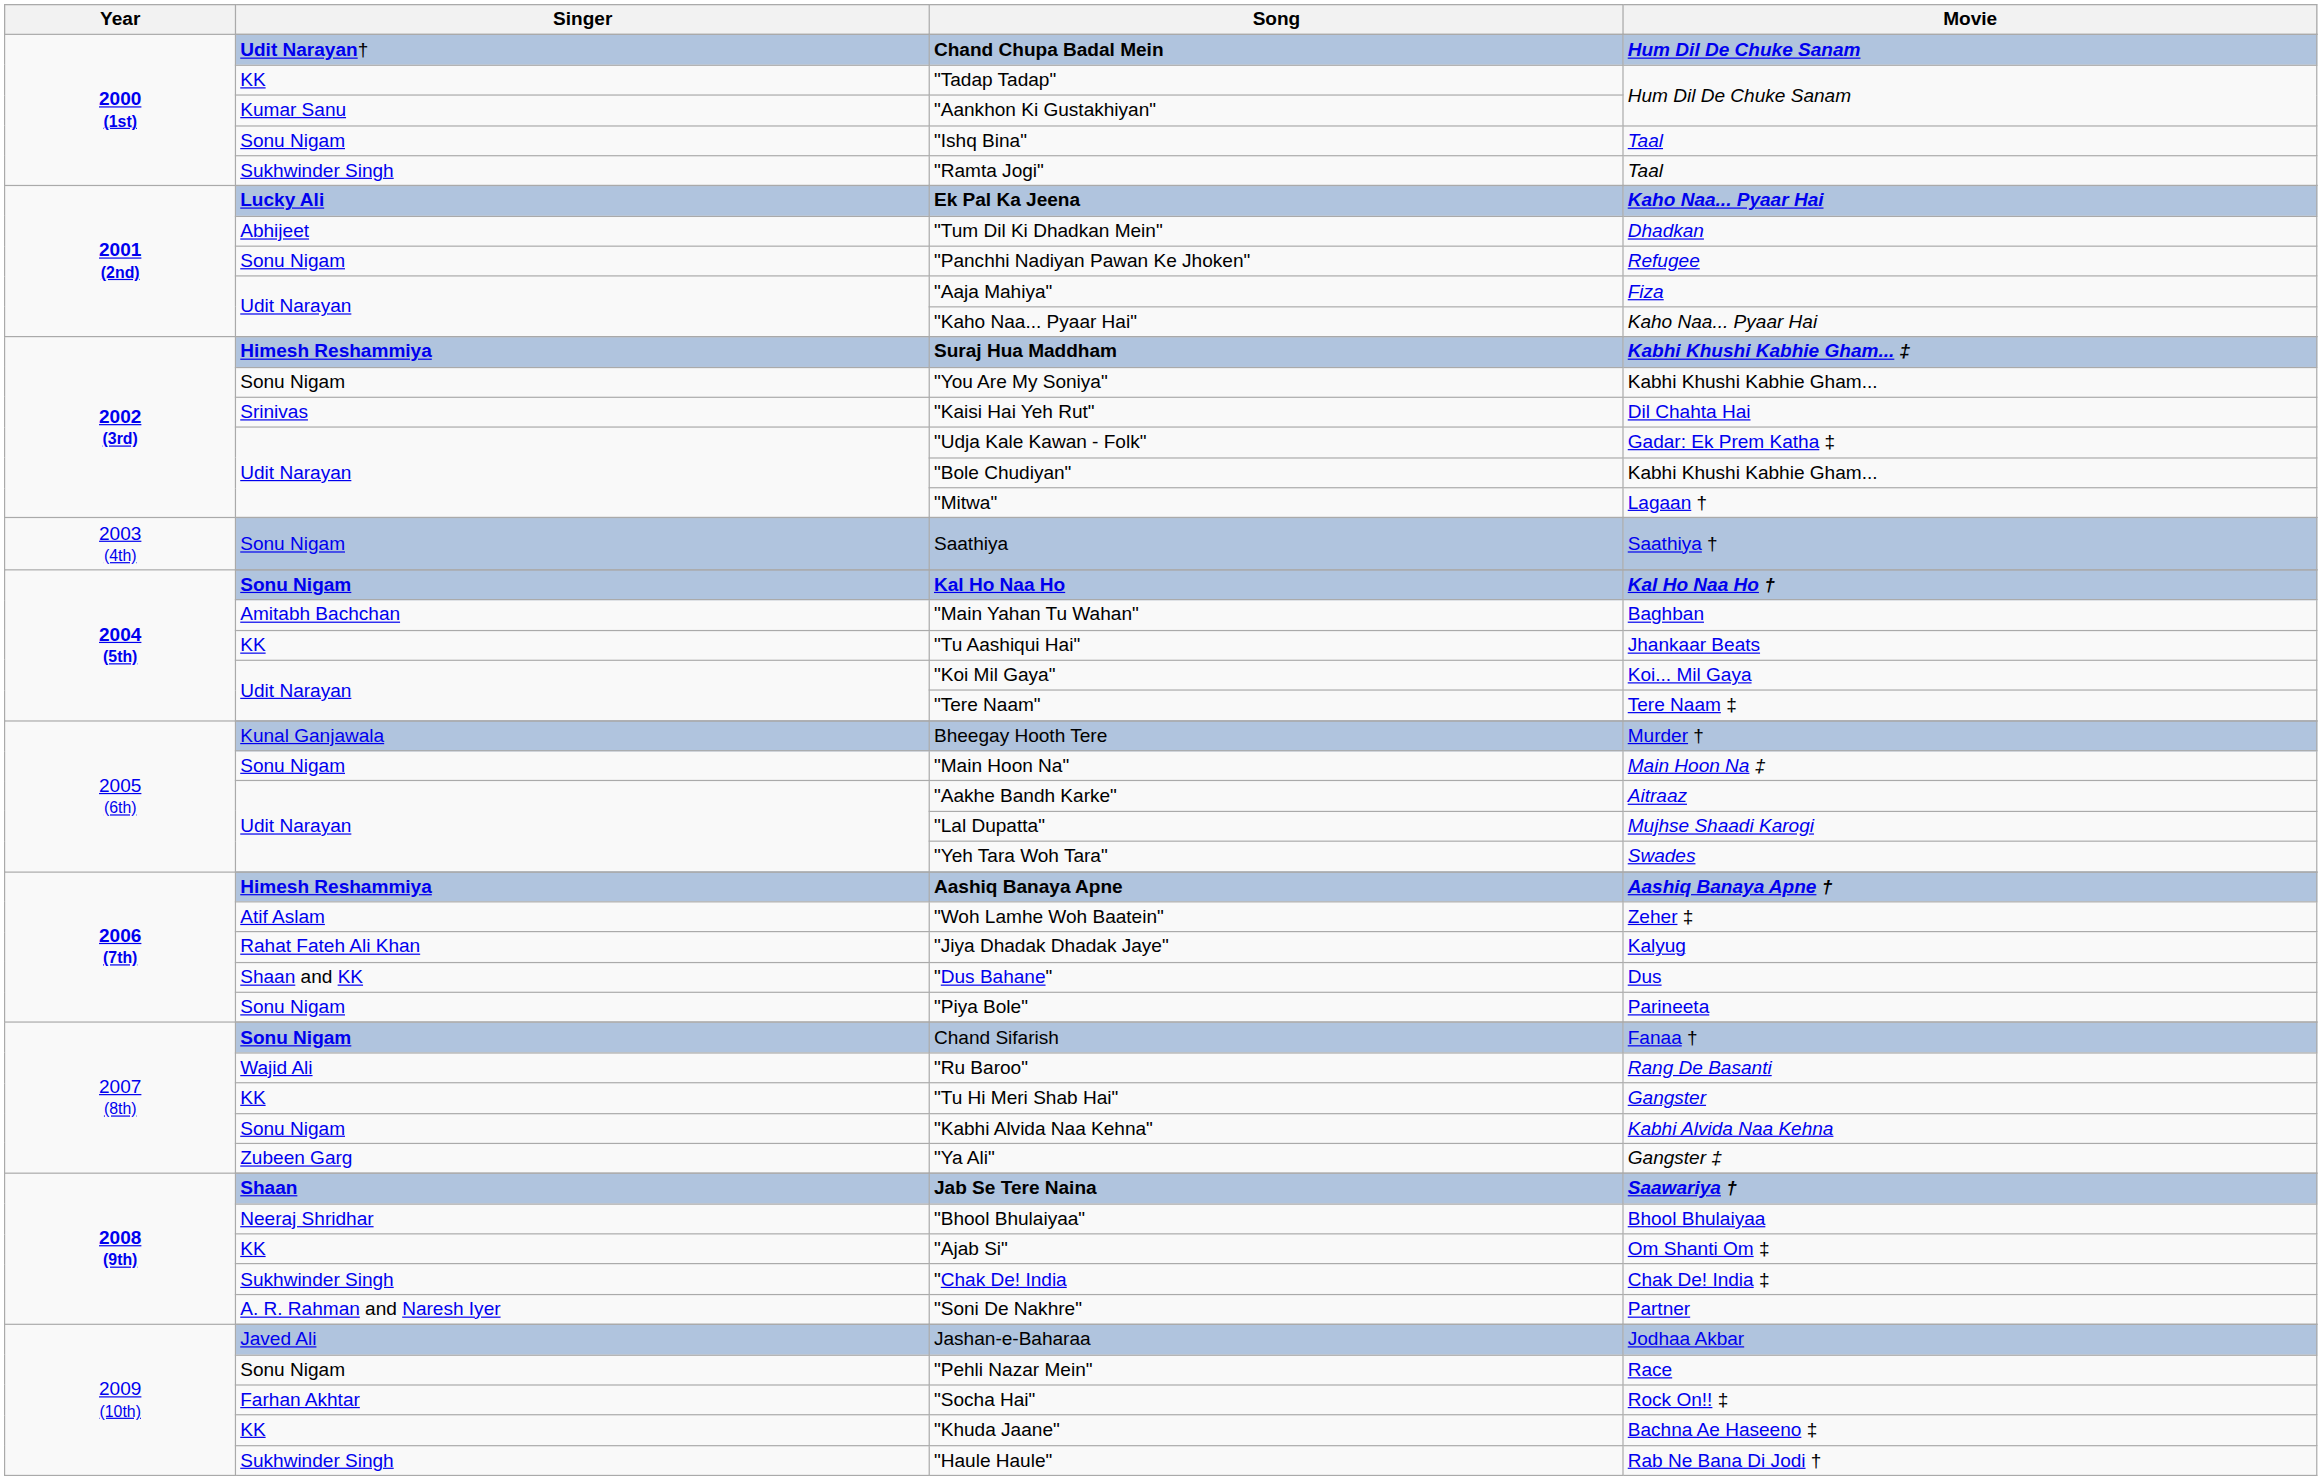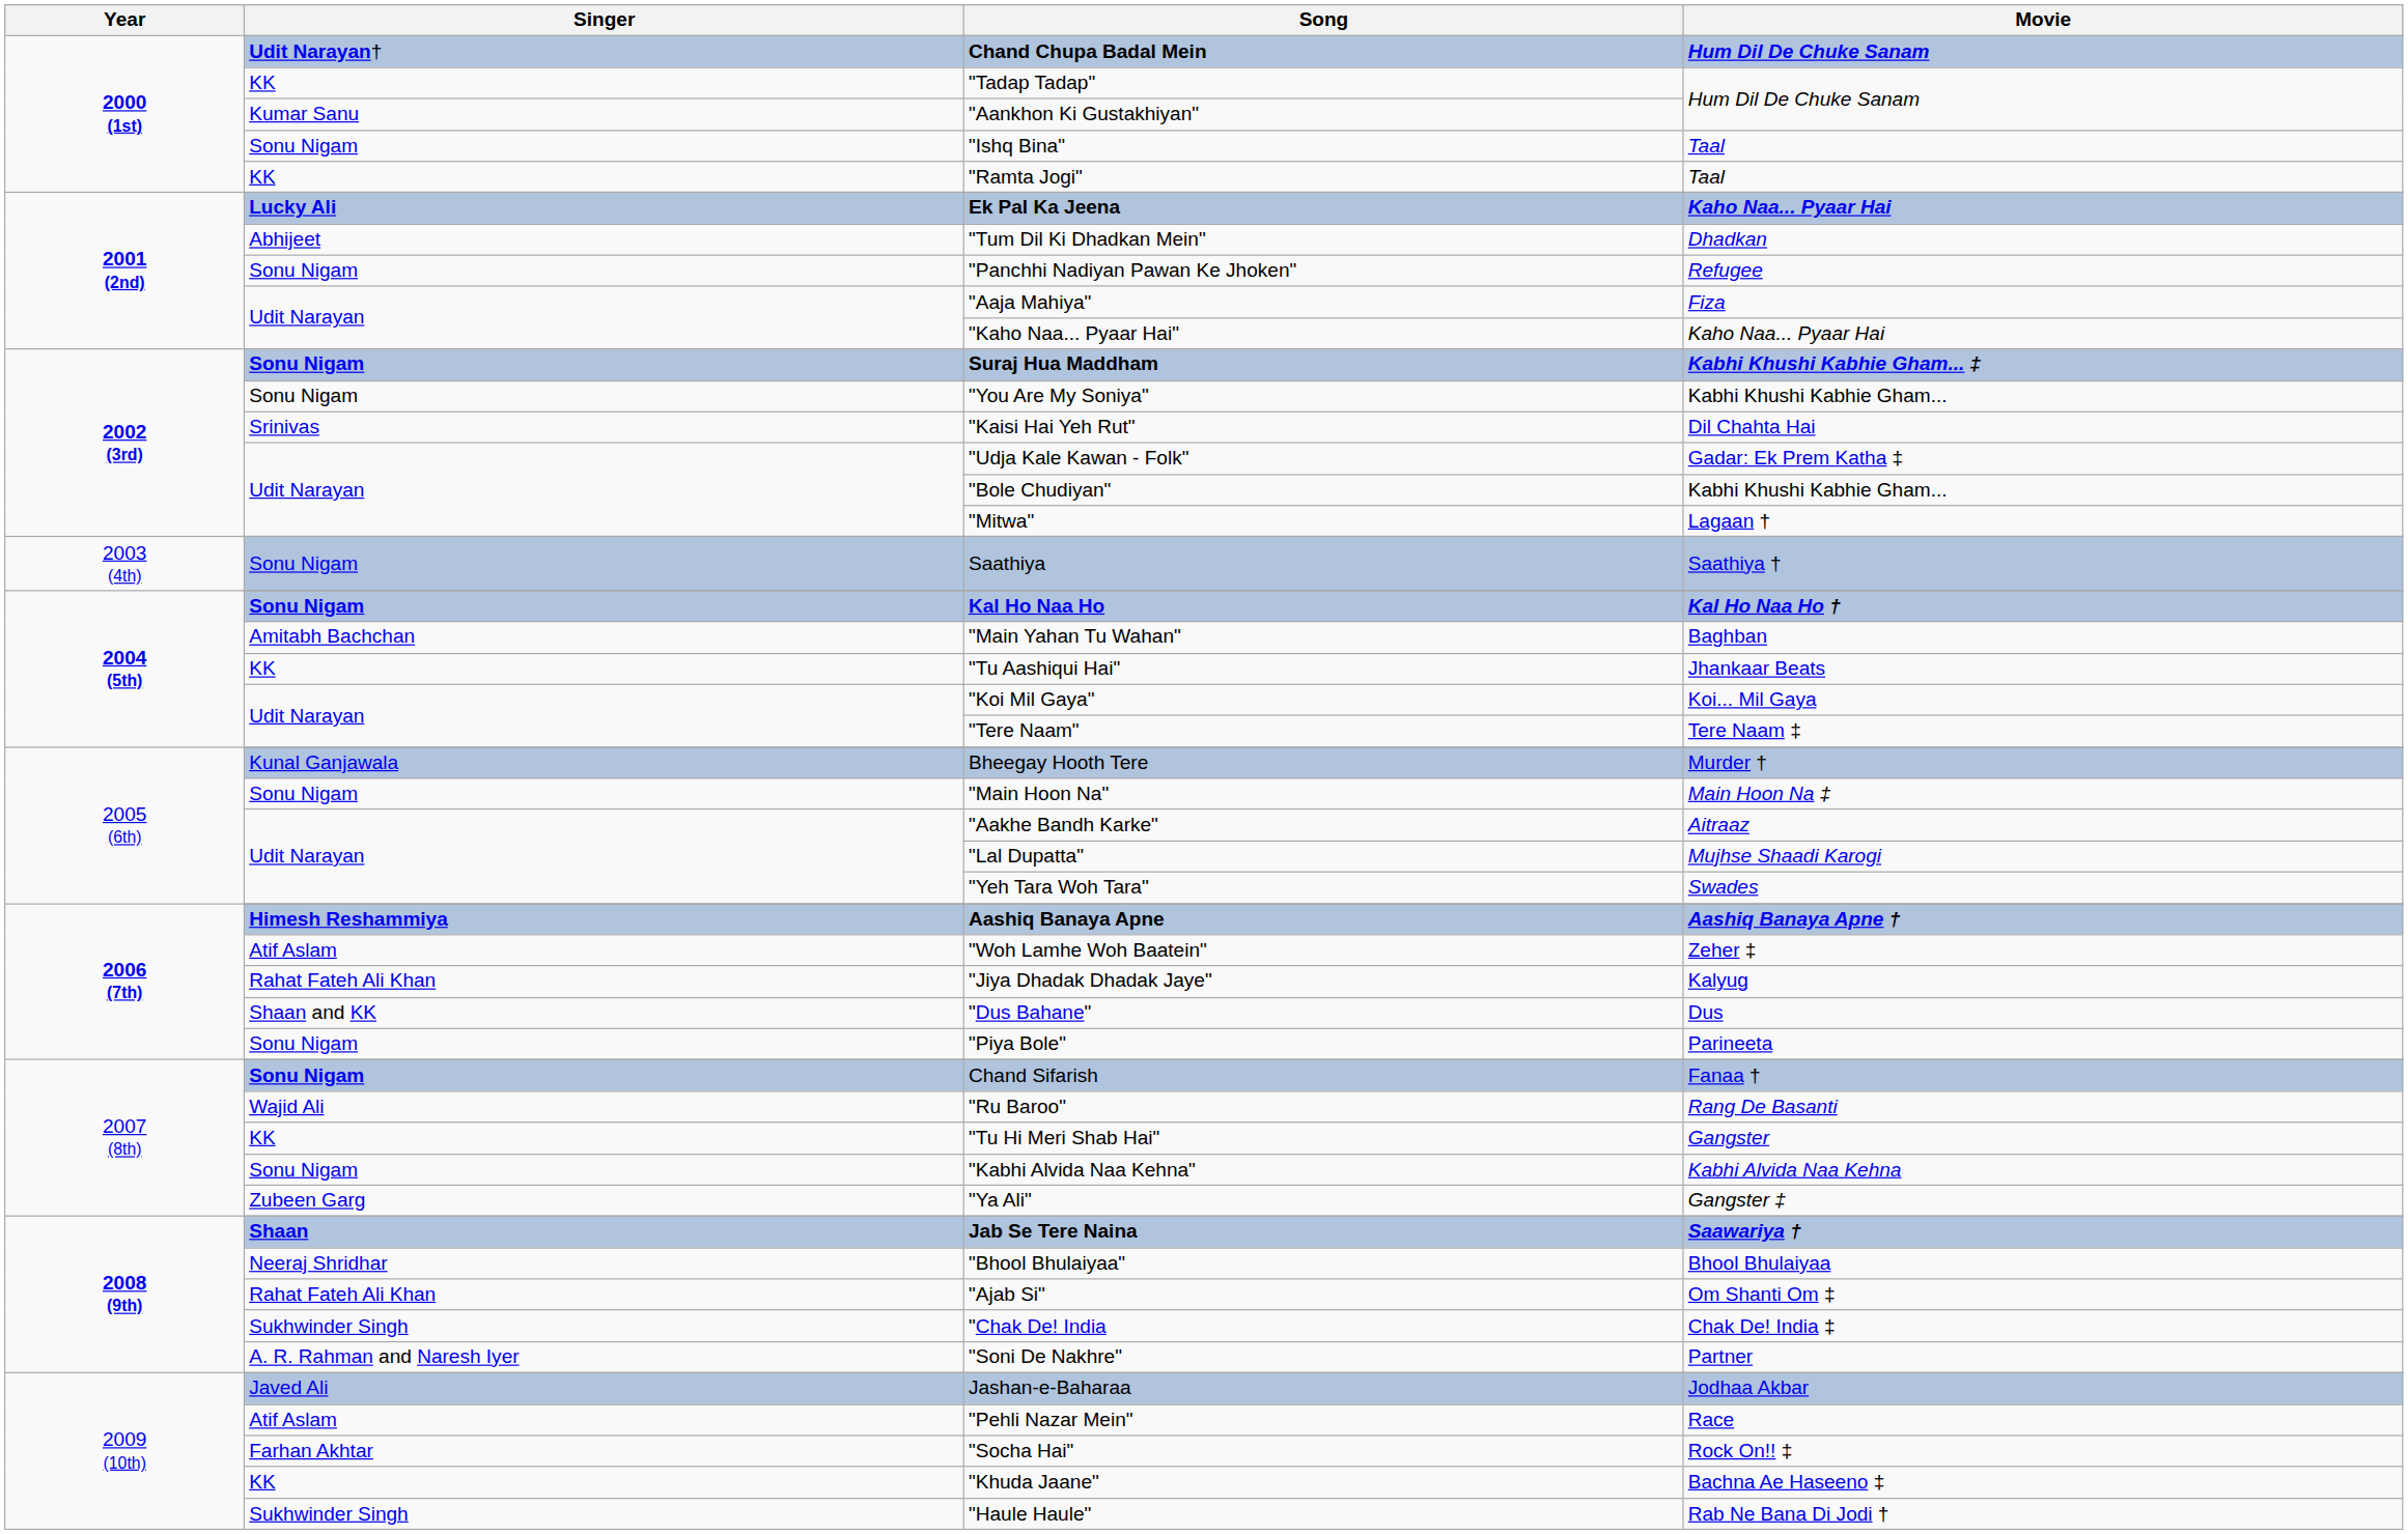 <table class="wikitable" style="width:98%;">
 <tr style="background:#bebebe;">
 <th style="width:10%;">Year</th>
 <th style="width:30%;">Singer</th>
 <th style="width:30%;">Song</th>
 <th style="width:30%;">Movie</th>
 </tr>
 <tr>
 <td rowspan="6" style="text-align:center"><strong><a href='#'>2000<br><small>(1st)</small></a></strong></td>
 </tr>
 <tr style="background:#B0C4DE;">
 <td><strong><a href='#'>Udit Narayan</a></strong>†</td>
 <td><strong>Chand Chupa Badal Mein</strong></td>
 <td><strong><em><a href='#'>Hum Dil De Chuke Sanam</a></em></strong></td>
 </tr>
 <tr>
 <td><a href='#'>KK</a></td>
 <td>"Tadap Tadap"</td>
 <td rowspan="2"><em>Hum Dil De Chuke Sanam</em></td>
 </tr>
 <tr>
 <td><a href='#'>Kumar Sanu</a></td>
 <td>"Aankhon Ki Gustakhiyan"</td>
 </tr>
 <tr>
 <td><a href='#'>Sonu Nigam</a></td>
 <td>"Ishq Bina"</td>
 <td><em><a href='#'>Taal</a></em></td>
 </tr>
 <tr>
-<td><a href='#'>Sukhwinder Singh</a></td>
+<td><a href='#'>KK</a></td>
 <td>"Ramta Jogi"</td>
 <td><em>Taal</em></td>
 </tr>
 <tr>
 <td rowspan=6 style="text-align:center"><strong><a href='#'>2001<br><small>(2nd)</small></a></strong></td>
 </tr>
 <tr style="background:#B0C4DE;">
 <td><strong><a href='#'>Lucky Ali</a></strong></td>
 <td><strong>Ek Pal Ka Jeena</strong></td>
 <td><strong><em><a href='#'>Kaho Naa... Pyaar Hai</a></em></strong></td>
 </tr>
 <tr>
 <td><a href='#'>Abhijeet</a></td>
 <td>"Tum Dil Ki Dhadkan Mein"</td>
 <td><em><a href='#'>Dhadkan</a></em></td>
 </tr>
 <tr>
 <td><a href='#'>Sonu Nigam</a></td>
 <td>"Panchhi Nadiyan Pawan Ke Jhoken"</td>
 <td><a href='#'><em>Refugee</em></a></td>
 </tr>
 <tr>
 <td rowspan="2"><a href='#'>Udit Narayan</a></td>
 <td>"Aaja Mahiya"</td>
 <td><em><a href='#'>Fiza</a></em></td>
 </tr>
 <tr>
 <td>"Kaho Naa... Pyaar Hai"</td>
 <td><em>Kaho Naa... Pyaar Hai</em></td>
 </tr>
 <tr>
 <td rowspan=7 style="text-align:center"><strong><a href='#'>2002<br><small>(3rd)</small></a></strong></td>
 </tr>
 <tr style="background:#B0C4DE;">
-<td><strong><a href='#'>Himesh Reshammiya</a></strong></td>
+<td><strong><a href='#'>Sonu Nigam</a></strong></td>
 <td><strong>Suraj Hua Maddham</strong></td>
 <td><strong><em><a href='#'>Kabhi Khushi Kabhie Gham...</a><strong> ‡<em></td>
 </tr>
 <tr>
 <td>Sonu Nigam</td>
 <td>"You Are My Soniya"</td>
 <td></em>Kabhi Khushi Kabhie Gham...<em></td>
 </tr>
 <tr>
 <td><a href='#'>Srinivas</a></td>
 <td>"Kaisi Hai Yeh Rut"</td>
 <td></em><a href='#'>Dil Chahta Hai</a><em></td>
 </tr>
 <tr>
 <td rowspan="3"><a href='#'>Udit Narayan</a></td>
 <td>"Udja Kale Kawan - Folk"</td>
 <td></em><a href='#'>Gadar: Ek Prem Katha</a> ‡<em></td>
 </tr>
 <tr>
 <td>"Bole Chudiyan"</td>
 <td></em>Kabhi Khushi Kabhie Gham...<em></td>
 </tr>
 <tr>
 <td>"Mitwa"</td>
 <td></em><a href='#'>Lagaan</a> †<em></td>
 </tr>
 <tr>
 <td rowspan=2 style="text-align:center"></strong><a href='#'>2003<br><small>(4th)</small></a><strong></td>
 </tr>
 <tr style="background:#B0C4DE;">
 <td></strong><a href='#'>Sonu Nigam</a><strong></td>
 <td></strong>Saathiya<strong></td>
 <td></em></strong><a href='#'>Saathiya</a></strong> †</em></td>
 </tr>
 <tr>
 <td rowspan=6 style="text-align:center"><strong><a href='#'>2004<br><small>(5th)</small></a></strong></td>
 </tr>
 <tr style="background:#B0C4DE;">
 <td><strong><a href='#'>Sonu Nigam</a></strong></td>
 <td><strong><a href='#'>Kal Ho Naa Ho</a></strong></td>
 <td><strong><em><a href='#'>Kal Ho Naa Ho</a><strong> †<em></td>
 </tr>
 <tr>
 <td><a href='#'>Amitabh Bachchan</a></td>
 <td>"Main Yahan Tu Wahan"</td>
 <td><a href='#'></em>Baghban<em></a></td>
 </tr>
 <tr>
 <td><a href='#'>KK</a></td>
 <td>"Tu Aashiqui Hai"</td>
 <td></em><a href='#'>Jhankaar Beats</a><em></td>
 </tr>
 <tr>
 <td rowspan="2"><a href='#'>Udit Narayan</a></td>
 <td>"Koi Mil Gaya"</td>
 <td></em><a href='#'>Koi... Mil Gaya</a><em></td>
 </tr>
 <tr>
 <td>"Tere Naam"</td>
 <td></em><a href='#'>Tere Naam</a> ‡<em></td>
 </tr>
 <tr>
 <td rowspan=6 style="text-align:center"></strong><a href='#'>2005<br><small>(6th)</small></a><strong></td>
 </tr>
 <tr style="background:#B0C4DE;">
 <td></strong><a href='#'>Kunal Ganjawala</a><strong></td>
 <td></strong>Bheegay Hooth Tere<strong></td>
 <td></em></strong><a href='#'>Murder</a></strong> †</em></td>
 </tr>
 <tr>
 <td><a href='#'>Sonu Nigam</a></td>
 <td>"Main Hoon Na"</td>
 <td><em><a href='#'>Main Hoon Na</a> ‡</em></td>
 </tr>
 <tr>
 <td rowspan="3"><a href='#'>Udit Narayan</a></td>
 <td>"Aakhe Bandh Karke"</td>
 <td><em><a href='#'>Aitraaz</a></em></td>
 </tr>
 <tr>
 <td>"Lal Dupatta"</td>
 <td><em><a href='#'>Mujhse Shaadi Karogi</a></em></td>
 </tr>
 <tr>
 <td>"Yeh Tara Woh Tara"</td>
 <td><em><a href='#'>Swades</a></em></td>
 </tr>
 <tr>
 <td rowspan=6 style="text-align:center"><strong><a href='#'>2006<br><small>(7th)</small></a></strong></td>
 </tr>
 <tr style="background:#B0C4DE;">
 <td><strong><a href='#'>Himesh Reshammiya</a></strong></td>
 <td><strong>Aashiq Banaya Apne</strong></td>
 <td><strong><em><a href='#'>Aashiq Banaya Apne</a><strong> †<em></td>
 </tr>
 <tr>
 <td><a href='#'>Atif Aslam</a></td>
 <td>"Woh Lamhe Woh Baatein"</td>
 <td></em><a href='#'>Zeher</a> ‡<em></td>
 </tr>
 <tr>
 <td><a href='#'>Rahat Fateh Ali Khan</a></td>
 <td>"Jiya Dhadak Dhadak Jaye"</td>
 <td></em><a href='#'>Kalyug</a><em></td>
 </tr>
 <tr>
 <td><a href='#'>Shaan</a> and <a href='#'>KK</a></td>
 <td>"<a href='#'>Dus Bahane</a>"</td>
 <td></em><a href='#'>Dus</a><em></td>
 </tr>
 <tr>
 <td><a href='#'>Sonu Nigam</a></td>
 <td>"Piya Bole"</td>
 <td></em><a href='#'>Parineeta</a><em></td>
 </tr>
 <tr>
 <td rowspan=6 style="text-align:center"></strong><a href='#'>2007<br><small>(8th)</small></a><strong></td>
 </tr>
 <tr style="background:#B0C4DE;">
 <td><strong><a href='#'>Sonu Nigam</a></strong></td>
 <td></strong>Chand Sifarish<strong></td>
 <td></em></strong><a href='#'>Fanaa</a></strong> †</em></td>
 </tr>
 <tr>
 <td><a href='#'>Wajid Ali</a></td>
 <td>"Ru Baroo"</td>
 <td><em><a href='#'>Rang De Basanti</a></em></td>
 </tr>
 <tr>
 <td><a href='#'>KK</a></td>
 <td>"Tu Hi Meri Shab Hai"</td>
 <td><em><a href='#'>Gangster</a></em></td>
 </tr>
 <tr>
 <td><a href='#'>Sonu Nigam</a></td>
 <td>"Kabhi Alvida Naa Kehna"</td>
 <td><em><a href='#'>Kabhi Alvida Naa Kehna</a></em></td>
 </tr>
 <tr>
 <td><a href='#'>Zubeen Garg</a></td>
 <td>"Ya Ali"</td>
 <td><em>Gangster ‡</em></td>
 </tr>
 <tr>
 <td rowspan=6 style="text-align:center"><strong><a href='#'>2008<br><small>(9th)</small></a></strong></td>
 </tr>
 <tr style="background:#B0C4DE;">
 <td><strong><a href='#'>Shaan</a></strong></td>
 <td><strong>Jab Se Tere Naina</strong></td>
 <td><strong><em><a href='#'>Saawariya</a><strong> †<em></td>
 </tr>
 <tr>
 <td><a href='#'>Neeraj Shridhar</a></td>
 <td>"Bhool Bhulaiyaa"</td>
 <td></em><a href='#'>Bhool Bhulaiyaa</a><em></td>
 </tr>
 <tr>
-<td><a href='#'>KK</a></td>
+<td><a href='#'>Rahat Fateh Ali Khan</a></td>
 <td>"Ajab Si"</td>
 <td></em><a href='#'>Om Shanti Om</a> ‡<em></td>
 </tr>
 <tr>
 <td><a href='#'>Sukhwinder Singh</a></td>
 <td>"<a href='#'>Chak De! India</a></td>
 <td></em><a href='#'>Chak De! India</a> ‡<em></td>
 </tr>
 <tr>
 <td><a href='#'>A. R. Rahman</a> and <a href='#'>Naresh Iyer</a></td>
 <td>"Soni De Nakhre"</td>
 <td><a href='#'></em>Partner<em></a></td>
 </tr>
 <tr>
 <td rowspan=6 style="text-align:center"></strong><a href='#'>2009<br><small>(10th)</small></a><strong></td>
 </tr>
 <tr style="background:#B0C4DE;">
 <td></strong><a href='#'>Javed Ali</a><strong></td>
 <td></strong>Jashan-e-Baharaa<strong></td>
 <td></em></strong><a href='#'>Jodhaa Akbar</a><strong><em></td>
 </tr>
 <tr>
-<td>Sonu Nigam</td>
+<td><a href='#'>Atif Aslam</a></td>
 <td>"Pehli Nazar Mein"</td>
 <td><a href='#'></em>Race<em></a></td>
 </tr>
 <tr>
 <td><a href='#'>Farhan Akhtar</a></td>
 <td>"Socha Hai"</td>
 <td></em><a href='#'>Rock On!!</a> ‡<em></td>
 </tr>
 <tr>
 <td><a href='#'>KK</a></td>
 <td>"Khuda Jaane"</td>
 <td></em><a href='#'>Bachna Ae Haseeno</a> ‡<em></td>
 </tr>
 <tr>
 <td><a href='#'>Sukhwinder Singh</a></td>
 <td>"Haule Haule"</td>
 <td></em><a href='#'>Rab Ne Bana Di Jodi</a> †<em></td>
 </tr>
 </table>
